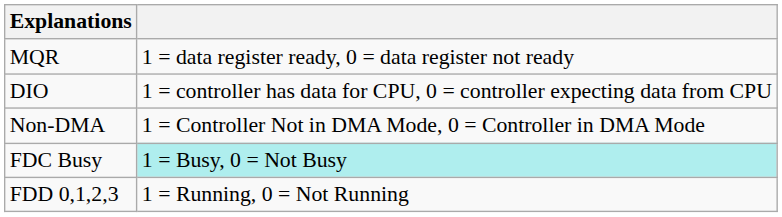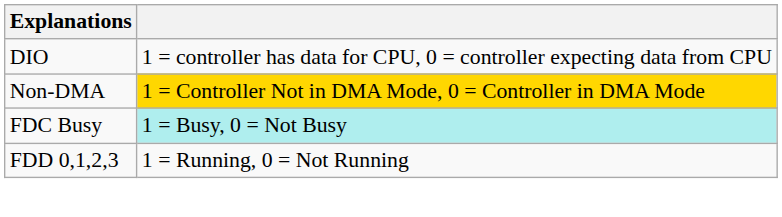 <table class="wikitable">
 <tr>
 <th>Explanations</th>
 <th></th>
-</tr>
-<tr>
-<td>MQR</td>
-<td>1 = data register ready, 0 = data register not ready</td>
 </tr>
 <tr>
 <td>DIO</td>
 <td>1 = controller has data for CPU, 0 = controller expecting data from CPU</td>
 </tr>
 <tr>
 <td>Non-DMA</td>
-<td>1 = Controller Not in DMA Mode, 0 = Controller in DMA Mode</td>
+<td style="background: gold;">1 = Controller Not in DMA Mode, 0 = Controller in DMA Mode</td>
 </tr>
 <tr>
 <td>FDC Busy</td>
 <td style="background: paleturquoise;">1 = Busy, 0 = Not Busy</td>
 </tr>
 <tr>
 <td>FDD 0,1,2,3</td>
 <td>1 = Running, 0 = Not Running</td>
 </tr>
 </table>
